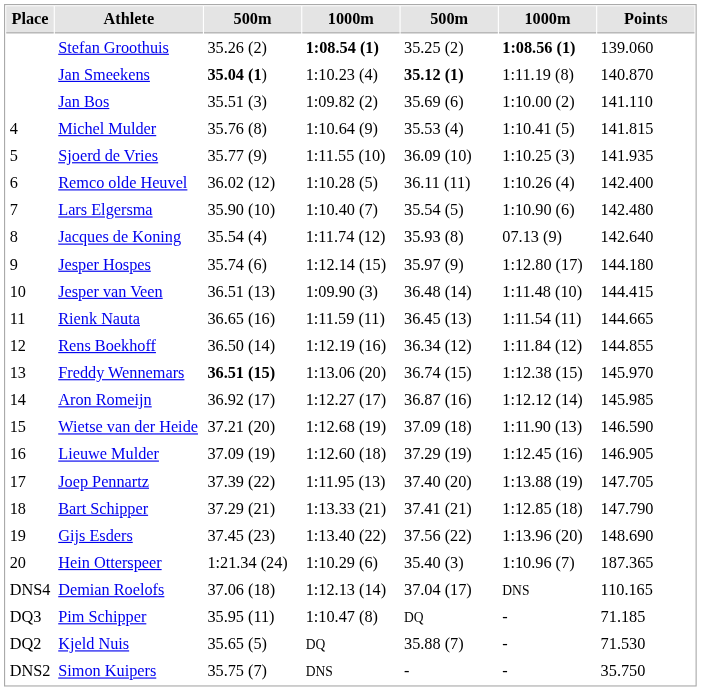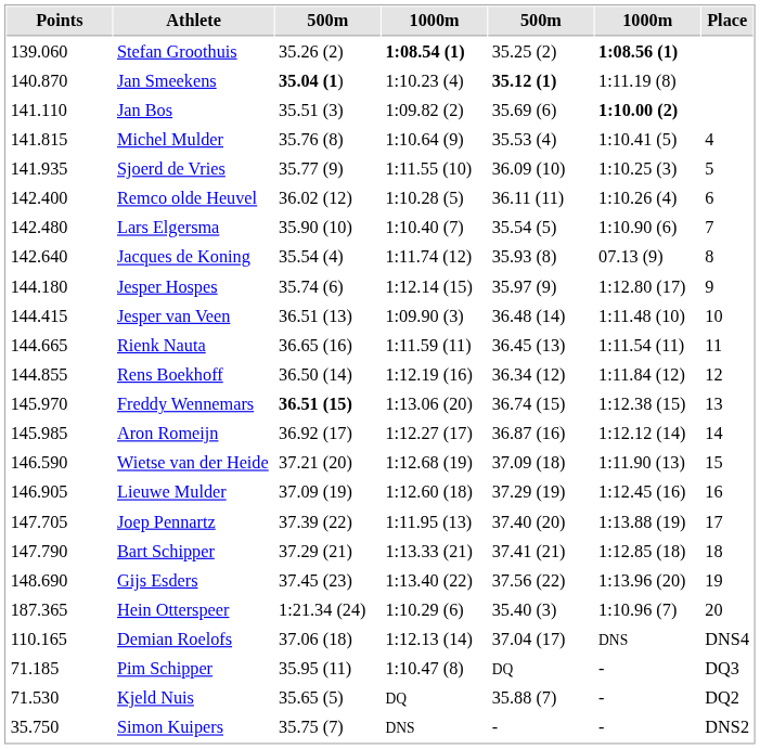 <table cellspacing="1" cellpadding="3" style="border:1px solid #AAAAAA;font-size:90%">
 <tr bgcolor="#E4E4E4">
-<th style="border-bottom:1px solid #AAAAAA" width=15>Place</th>
+<th style="border-bottom:1px solid #AAAAAA" width=80>Points</th>
 <th style="border-bottom:1px solid #AAAAAA" width=125>Athlete</th>
 <th style="border-bottom:1px solid #AAAAAA" width=80>500m</th>
 <th style="border-bottom:1px solid #AAAAAA" width=80>1000m</th>
 <th style="border-bottom:1px solid #AAAAAA" width=80>500m</th>
 <th style="border-bottom:1px solid #AAAAAA" width=80>1000m</th>
-<th style="border-bottom:1px solid #AAAAAA" width=80>Points</th>
+<th style="border-bottom:1px solid #AAAAAA" width=15>Place</th>
 </tr>
 <tr>
-<td></td>
+<td>139.060</td>
 <td align=left><a href='#'>Stefan Groothuis</a></td>
 <td>35.26 (2)</td>
 <td><strong>1:08.54 (1)</strong></td>
 <td>35.25 (2)</td>
 <td><strong>1:08.56 (1)</strong></td>
-<td>139.060</td>
+<td></td>
 </tr>
 <tr>
-<td></td>
+<td>140.870</td>
 <td align=left><a href='#'>Jan Smeekens</a></td>
 <td><strong>35.04 (1</strong>)</td>
 <td>1:10.23 (4)</td>
 <td><strong>35.12 (1)</strong></td>
 <td>1:11.19 (8)</td>
-<td>140.870</td>
+<td></td>
 </tr>
 <tr>
-<td></td>
+<td>141.110</td>
 <td align=left><a href='#'>Jan Bos</a></td>
 <td>35.51 (3)</td>
 <td>1:09.82 (2)</td>
 <td>35.69 (6)</td>
-<td>1:10.00 (2)</td>
-<td>141.110</td>
+<td><strong>1:10.00 (2)</strong></td>
+<td></td>
 </tr>
 <tr>
-<td>4</td>
+<td>141.815</td>
 <td align=left><a href='#'>Michel Mulder</a></td>
 <td>35.76 (8)</td>
 <td>1:10.64 (9)</td>
 <td>35.53 (4)</td>
 <td>1:10.41 (5)</td>
-<td>141.815</td>
+<td>4</td>
 </tr>
 <tr>
-<td>5</td>
+<td>141.935</td>
 <td align=left><a href='#'>Sjoerd de Vries</a></td>
 <td>35.77 (9)</td>
 <td>1:11.55 (10)</td>
 <td>36.09 (10)</td>
 <td>1:10.25 (3)</td>
-<td>141.935</td>
+<td>5</td>
 </tr>
 <tr>
-<td>6</td>
+<td>142.400</td>
 <td align=left><a href='#'>Remco olde Heuvel</a></td>
 <td>36.02 (12)</td>
 <td>1:10.28 (5)</td>
 <td>36.11 (11)</td>
 <td>1:10.26 (4)</td>
-<td>142.400</td>
+<td>6</td>
 </tr>
 <tr>
-<td>7</td>
+<td>142.480</td>
 <td align=left><a href='#'>Lars Elgersma</a></td>
 <td>35.90 (10)</td>
 <td>1:10.40 (7)</td>
 <td>35.54 (5)</td>
 <td>1:10.90 (6)</td>
-<td>142.480</td>
+<td>7</td>
 </tr>
 <tr>
-<td>8</td>
+<td>142.640</td>
 <td align=left><a href='#'>Jacques de Koning</a></td>
 <td>35.54 (4)</td>
 <td>1:11.74 (12)</td>
 <td>35.93 (8)</td>
 <td>07.13 (9)</td>
-<td>142.640</td>
+<td>8</td>
 </tr>
 <tr>
-<td>9</td>
+<td>144.180</td>
 <td align=left><a href='#'>Jesper Hospes</a></td>
 <td>35.74 (6)</td>
 <td>1:12.14 (15)</td>
 <td>35.97 (9)</td>
 <td>1:12.80 (17)</td>
-<td>144.180</td>
+<td>9</td>
 </tr>
 <tr>
-<td>10</td>
+<td>144.415</td>
 <td align=left><a href='#'>Jesper van Veen</a></td>
 <td>36.51 (13)</td>
 <td>1:09.90 (3)</td>
 <td>36.48 (14)</td>
 <td>1:11.48 (10)</td>
-<td>144.415</td>
+<td>10</td>
 </tr>
 <tr>
-<td>11</td>
+<td>144.665</td>
 <td align=left><a href='#'>Rienk Nauta</a></td>
 <td>36.65 (16)</td>
 <td>1:11.59 (11)</td>
 <td>36.45 (13)</td>
 <td>1:11.54 (11)</td>
-<td>144.665</td>
+<td>11</td>
 </tr>
 <tr>
-<td>12</td>
+<td>144.855</td>
 <td align=left><a href='#'>Rens Boekhoff</a></td>
 <td>36.50 (14)</td>
 <td>1:12.19 (16)</td>
 <td>36.34 (12)</td>
 <td>1:11.84 (12)</td>
-<td>144.855</td>
+<td>12</td>
 </tr>
 <tr>
-<td>13</td>
+<td>145.970</td>
 <td align=left><a href='#'>Freddy Wennemars</a></td>
 <td><strong>36.51 (15)</strong></td>
 <td>1:13.06 (20)</td>
 <td>36.74 (15)</td>
 <td>1:12.38 (15)</td>
-<td>145.970</td>
+<td>13</td>
 </tr>
 <tr>
-<td>14</td>
+<td>145.985</td>
 <td align=left><a href='#'>Aron Romeijn</a></td>
 <td>36.92 (17)</td>
 <td>1:12.27 (17)</td>
 <td>36.87 (16)</td>
 <td>1:12.12 (14)</td>
-<td>145.985</td>
+<td>14</td>
 </tr>
 <tr>
-<td>15</td>
+<td>146.590</td>
 <td align=left><a href='#'>Wietse van der Heide</a></td>
 <td>37.21 (20)</td>
 <td>1:12.68 (19)</td>
 <td>37.09 (18)</td>
 <td>1:11.90 (13)</td>
-<td>146.590</td>
+<td>15</td>
 </tr>
 <tr>
-<td>16</td>
+<td>146.905</td>
 <td align=left><a href='#'>Lieuwe Mulder</a></td>
 <td>37.09 (19)</td>
 <td>1:12.60 (18)</td>
 <td>37.29 (19)</td>
 <td>1:12.45 (16)</td>
-<td>146.905</td>
+<td>16</td>
 </tr>
 <tr>
-<td>17</td>
+<td>147.705</td>
 <td align=left><a href='#'>Joep Pennartz</a></td>
 <td>37.39 (22)</td>
 <td>1:11.95 (13)</td>
 <td>37.40 (20)</td>
 <td>1:13.88 (19)</td>
-<td>147.705</td>
+<td>17</td>
 </tr>
 <tr>
-<td>18</td>
+<td>147.790</td>
 <td align=left><a href='#'>Bart Schipper</a></td>
 <td>37.29 (21)</td>
 <td>1:13.33 (21)</td>
 <td>37.41 (21)</td>
 <td>1:12.85 (18)</td>
-<td>147.790</td>
+<td>18</td>
 </tr>
 <tr>
-<td>19</td>
+<td>148.690</td>
 <td align=left><a href='#'>Gijs Esders</a></td>
 <td>37.45 (23)</td>
 <td>1:13.40 (22)</td>
 <td>37.56 (22)</td>
 <td>1:13.96 (20)</td>
-<td>148.690</td>
+<td>19</td>
 </tr>
 <tr>
-<td>20</td>
+<td>187.365</td>
 <td align=left><a href='#'>Hein Otterspeer</a></td>
 <td>1:21.34 (24)</td>
 <td>1:10.29 (6)</td>
 <td>35.40 (3)</td>
 <td>1:10.96 (7)</td>
-<td>187.365</td>
+<td>20</td>
 </tr>
 <tr>
-<td>DNS4</td>
+<td>110.165</td>
 <td align=left><a href='#'>Demian Roelofs</a></td>
 <td>37.06 (18)</td>
 <td>1:12.13 (14)</td>
 <td>37.04 (17)</td>
 <td><small>DNS</small></td>
-<td>110.165</td>
+<td>DNS4</td>
 </tr>
 <tr>
-<td>DQ3</td>
+<td>71.185</td>
 <td align=left><a href='#'>Pim Schipper</a></td>
 <td>35.95 (11)</td>
 <td>1:10.47 (8)</td>
 <td><small>DQ</small></td>
 <td>-</td>
-<td>71.185</td>
+<td>DQ3</td>
 </tr>
 <tr>
-<td>DQ2</td>
+<td>71.530</td>
 <td align=left><a href='#'>Kjeld Nuis</a></td>
 <td>35.65 (5)</td>
 <td><small>DQ</small></td>
 <td>35.88 (7)</td>
 <td>-</td>
-<td>71.530</td>
+<td>DQ2</td>
 </tr>
 <tr>
-<td>DNS2</td>
+<td>35.750</td>
 <td align=left><a href='#'>Simon Kuipers</a></td>
 <td>35.75 (7)</td>
 <td><small>DNS</small></td>
 <td>-</td>
 <td>-</td>
-<td>35.750</td>
+<td>DNS2</td>
 </tr>
 </table>
